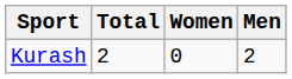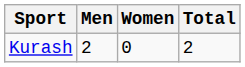 <table class="wikitable sortable">
 <tr>
 <th>Sport</th>
+<th>Men</th>
+<th>Women</th>
 <th>Total</th>
-<th>Women</th>
-<th>Men</th>
 </tr>
 <tr>
 <td><a href='#'>Kurash</a></td>
 <td>2</td>
 <td>0</td>
 <td>2</td>
 </tr>
 </table>
